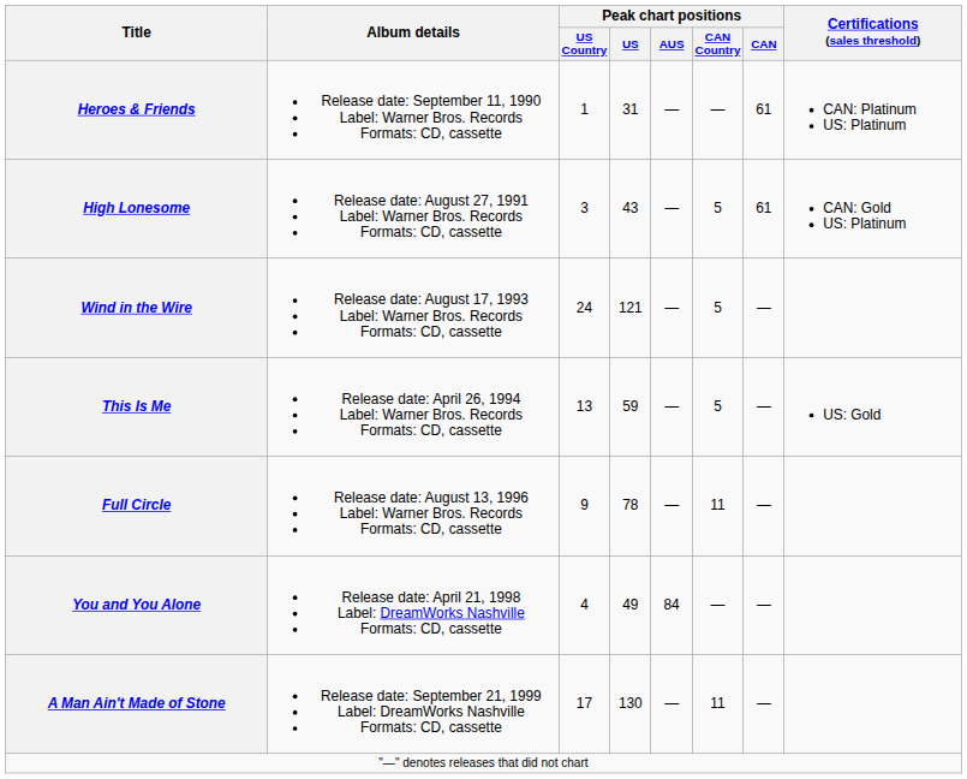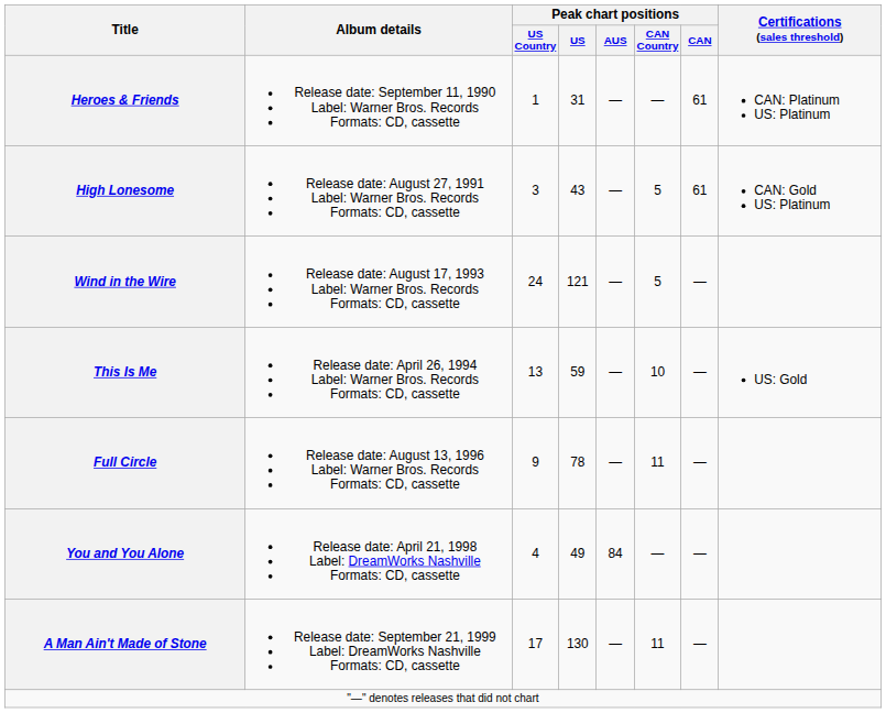 <table class="wikitable plainrowheaders" style="text-align:center;">
 <tr>
 <th rowspan="2" style="width:18em;">Title</th>
 <th rowspan="2" style="width:20em;">Album details</th>
 <th colspan="5">Peak chart positions</th>
 <th rowspan="2" style="width:12em;"><a href='#'>Certifications</a><br><small>(<a href='#'>sales threshold</a>)</small></th>
 </tr>
 <tr style="font-size:smaller;">
 <th width="40"><a href='#'>US Country</a><br></th>
 <th width="40"><a href='#'>US</a><br></th>
 <th width="40"><a href='#'>AUS</a><br></th>
 <th width="40"><a href='#'>CAN Country</a><br></th>
 <th width="40"><a href='#'>CAN</a><br></th>
 </tr>
 <tr>
 <th scope="row"><em><a href='#'>Heroes & Friends</a></em></th>
 <td><br><ul><li>Release date: September 11, 1990</li><li>Label: Warner Bros. Records</li><li>Formats: CD, cassette</li></ul></td>
 <td>1</td>
 <td>31</td>
 <td>—</td>
 <td>—</td>
 <td>61</td>
 <td align="left"><br><ul><li>CAN: Platinum</li><li>US: Platinum</li></ul></td>
 </tr>
 <tr>
 <th scope="row"><em><a href='#'>High Lonesome</a></em></th>
 <td><br><ul><li>Release date: August 27, 1991</li><li>Label: Warner Bros. Records</li><li>Formats: CD, cassette</li></ul></td>
 <td>3</td>
 <td>43</td>
 <td>—</td>
 <td>5</td>
 <td>61</td>
 <td align="left"><br><ul><li>CAN: Gold</li><li>US: Platinum</li></ul></td>
 </tr>
 <tr>
 <th scope="row"><em><a href='#'>Wind in the Wire</a></em></th>
 <td><br><ul><li>Release date: August 17, 1993</li><li>Label: Warner Bros. Records</li><li>Formats: CD, cassette</li></ul></td>
 <td>24</td>
 <td>121</td>
 <td>—</td>
 <td>5</td>
 <td>—</td>
 <td></td>
 </tr>
 <tr>
 <th scope="row"><em><a href='#'>This Is Me</a></em></th>
 <td><br><ul><li>Release date: April 26, 1994</li><li>Label: Warner Bros. Records</li><li>Formats: CD, cassette</li></ul></td>
 <td>13</td>
 <td>59</td>
 <td>—</td>
-<td>5</td>
+<td>10</td>
 <td>—</td>
 <td align="left"><br><ul><li>US: Gold</li></ul></td>
 </tr>
 <tr>
 <th scope="row"><em><a href='#'>Full Circle</a></em></th>
 <td><br><ul><li>Release date: August 13, 1996</li><li>Label: Warner Bros. Records</li><li>Formats: CD, cassette</li></ul></td>
 <td>9</td>
 <td>78</td>
 <td>—</td>
 <td>11</td>
 <td>—</td>
 <td></td>
 </tr>
 <tr>
 <th scope="row"><em><a href='#'>You and You Alone</a></em></th>
 <td><br><ul><li>Release date: April 21, 1998</li><li>Label: <a href='#'>DreamWorks Nashville</a></li><li>Formats: CD, cassette</li></ul></td>
 <td>4</td>
 <td>49</td>
 <td>84</td>
 <td>—</td>
 <td>—</td>
 <td></td>
 </tr>
 <tr>
 <th scope="row"><em><a href='#'>A Man Ain't Made of Stone</a></em></th>
 <td><br><ul><li>Release date: September 21, 1999</li><li>Label: DreamWorks Nashville</li><li>Formats: CD, cassette</li></ul></td>
 <td>17</td>
 <td>130</td>
 <td>—</td>
 <td>11</td>
 <td>—</td>
 <td></td>
 </tr>
 <tr>
 <td colspan="10" style="font-size:85%">"—" denotes releases that did not chart</td>
 </tr>
 </table>
